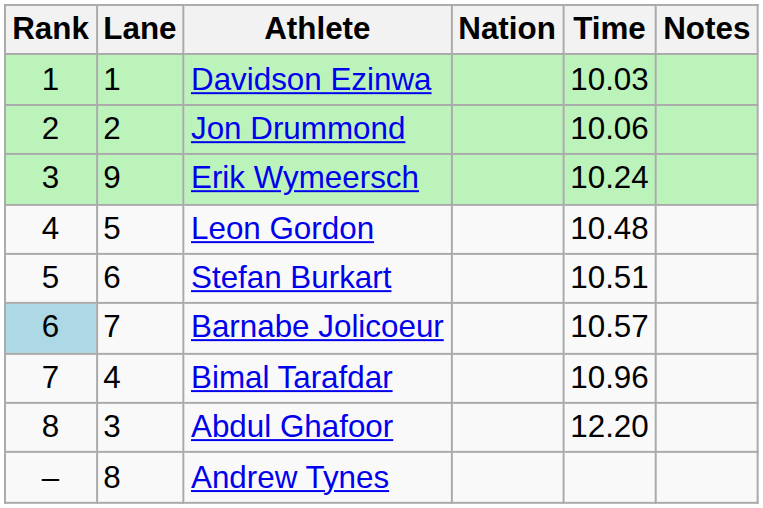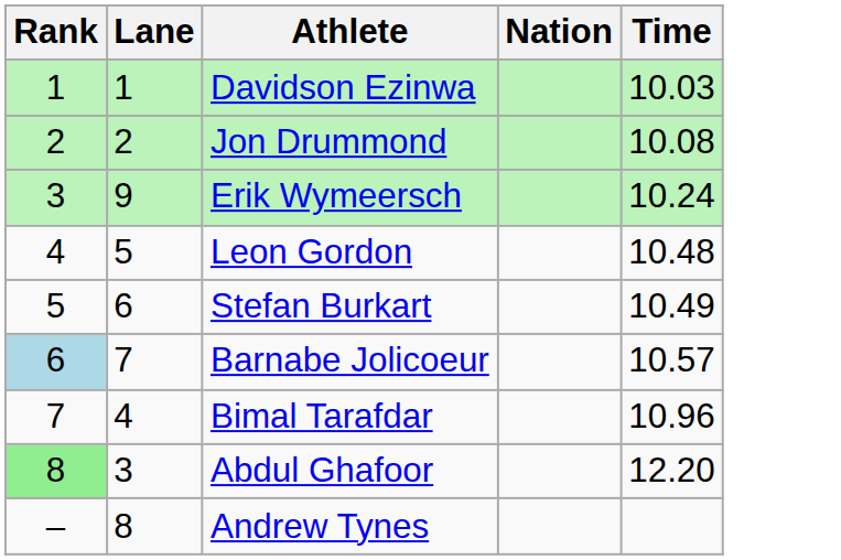 <table class="wikitable sortable">
 <tr>
 <th>Rank</th>
 <th>Lane</th>
 <th>Athlete</th>
 <th>Nation</th>
 <th>Time</th>
-<th>Notes</th>
 </tr>
 <tr style="background:#bbf3bb;">
 <td align="center">1</td>
 <td>1</td>
 <td><a href='#'>Davidson Ezinwa</a></td>
 <td></td>
 <td align="center">10.03</td>
-<td align=center></td>
 </tr>
 <tr style="background:#bbf3bb;">
 <td align="center">2</td>
 <td>2</td>
 <td><a href='#'>Jon Drummond</a></td>
 <td></td>
-<td align="center">10.06</td>
-<td align=center></td>
+<td align="center">10.08</td>
 </tr>
 <tr style="background:#bbf3bb;">
 <td align="center">3</td>
 <td>9</td>
 <td><a href='#'>Erik Wymeersch</a></td>
 <td></td>
 <td align="center">10.24</td>
-<td align=center></td>
 </tr>
 <tr>
 <td align="center">4</td>
 <td>5</td>
 <td><a href='#'>Leon Gordon</a></td>
 <td></td>
 <td align="center">10.48</td>
-<td></td>
 </tr>
 <tr>
 <td align="center">5</td>
 <td>6</td>
 <td><a href='#'>Stefan Burkart</a></td>
 <td></td>
-<td align="center">10.51</td>
-<td></td>
+<td align="center">10.49</td>
 </tr>
 <tr>
 <td align="center" style="background: lightblue;">6</td>
 <td>7</td>
 <td><a href='#'>Barnabe Jolicoeur</a></td>
 <td></td>
 <td align="center">10.57</td>
-<td></td>
 </tr>
 <tr>
 <td align="center">7</td>
 <td>4</td>
 <td><a href='#'>Bimal Tarafdar</a></td>
 <td></td>
 <td align="center">10.96</td>
-<td></td>
 </tr>
 <tr>
-<td align="center">8</td>
+<td align="center" style="background: lightgreen;">8</td>
 <td>3</td>
 <td><a href='#'>Abdul Ghafoor</a></td>
 <td></td>
 <td align="center">12.20</td>
-<td></td>
 </tr>
 <tr>
 <td align="center" data-sort-value=9>–</td>
 <td>8</td>
 <td><a href='#'>Andrew Tynes</a></td>
 <td></td>
 <td align="center"></td>
-<td></td>
 </tr>
 </table>
